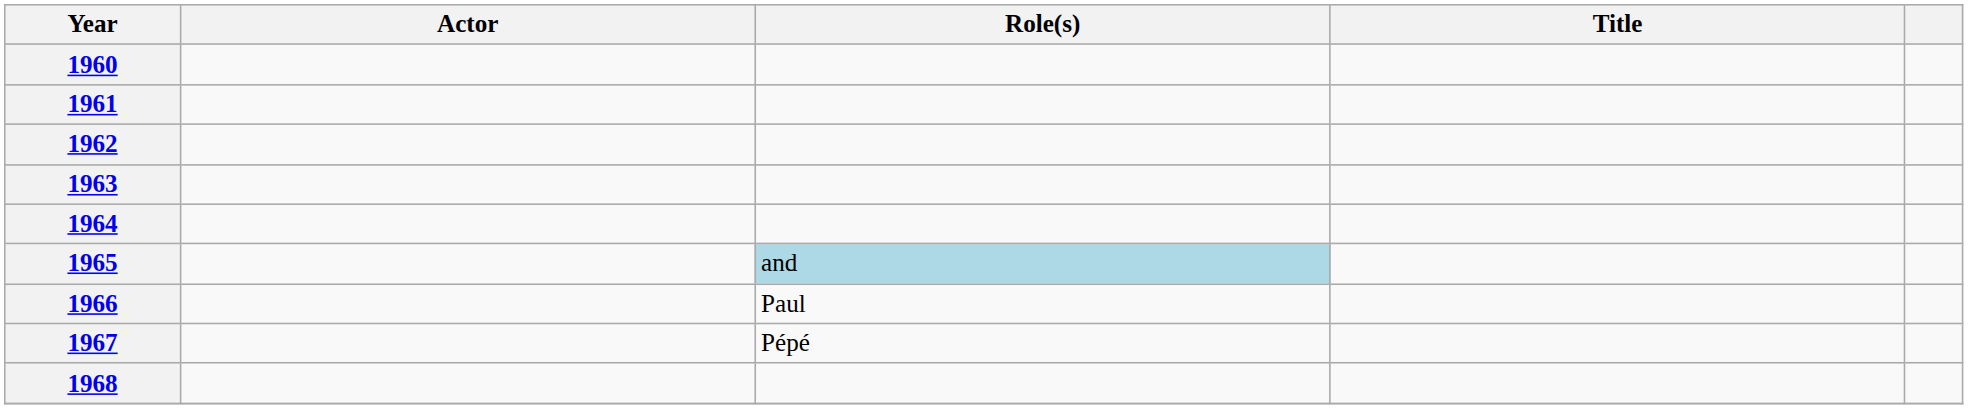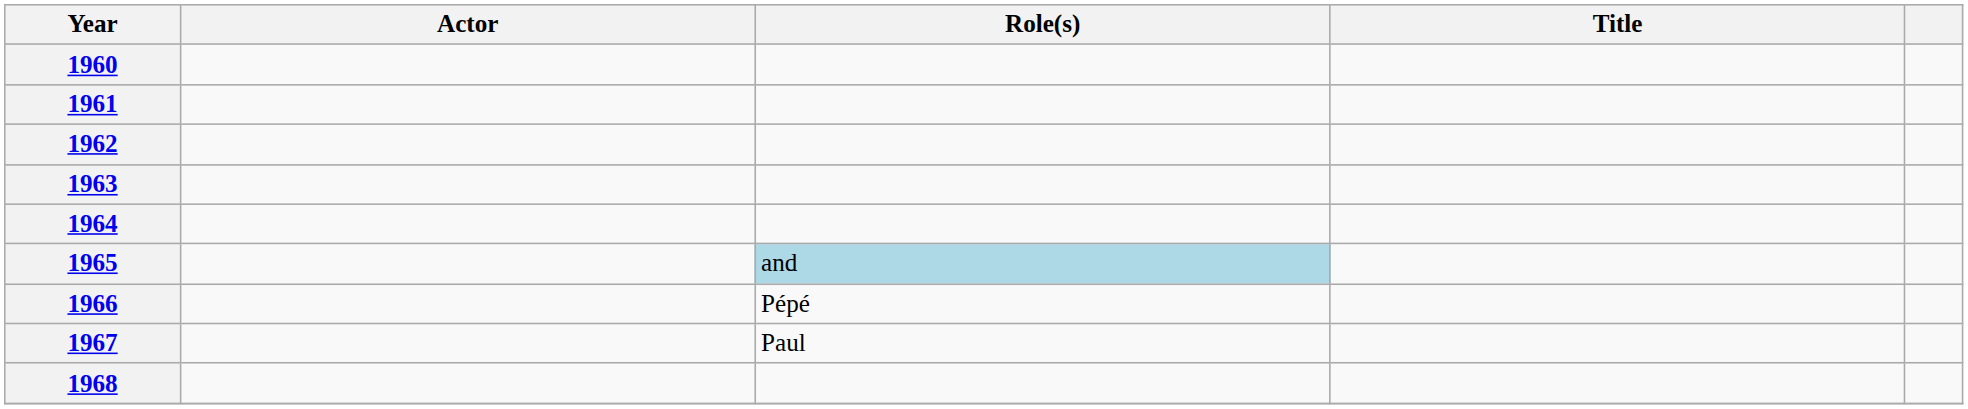 <table class="wikitable unsortable">
 <tr>
 <th scope="col" style="width:3%;">Year</th>
 <th scope="col" style="width:10%;">Actor</th>
 <th scope="col" style="width:10%;">Role(s)</th>
 <th scope="col" style="width:10%;">Title</th>
 <th scope="col" style="width:1%;" class="unsortable"></th>
 </tr>
 <tr>
 <th scope="row", style="text-align:center"><a href='#'>1960</a></th>
 <td></td>
 <td></td>
 <td colspan="1"></td>
 <td style="text-align:center;"></td>
 </tr>
 <tr>
 <th scope="row", style="text-align:center;"><a href='#'>1961</a></th>
 <td></td>
 <td></td>
 <td colspan="1"></td>
 <td style="text-align:center;"></td>
 </tr>
 <tr>
 <th scope="row", style="text-align:center;"><a href='#'>1962</a></th>
 <td></td>
 <td></td>
 <td colspan="1"></td>
 <td style="text-align:center;"></td>
 </tr>
 <tr>
 <th scope="row", style="text-align:center;"><a href='#'>1963</a></th>
 <td></td>
 <td></td>
 <td colspan="1"></td>
 <td style="text-align:center;"></td>
 </tr>
 <tr>
 <th scope="row", style="text-align:center;"><a href='#'>1964</a></th>
 <td></td>
 <td></td>
 <td colspan="1"></td>
 <td style="text-align:center;"></td>
 </tr>
 <tr>
 <th scope="row", style="text-align:center;"><a href='#'>1965</a></th>
 <td></td>
 <td style="background: lightblue;"> and </td>
 <td colspan="1"></td>
 <td style="text-align:center;"></td>
 </tr>
 <tr>
 <th scope="row", style="text-align:center;"><a href='#'>1966</a></th>
 <td></td>
-<td>Paul</td>
+<td>Pépé</td>
 <td colspan="1"></td>
 <td style="text-align:center;"></td>
 </tr>
 <tr>
 <th scope="row", style="text-align:center;"><a href='#'>1967</a></th>
 <td></td>
-<td>Pépé</td>
+<td>Paul</td>
 <td></td>
 <td style="text-align:center;"></td>
 </tr>
 <tr>
 <th scope="row", style="text-align:center;"><a href='#'>1968</a></th>
 <td></td>
 <td></td>
 <td></td>
 <td style="text-align:center;"></td>
 </tr>
 <tr>
 </tr>
 </table>
